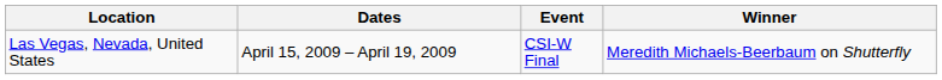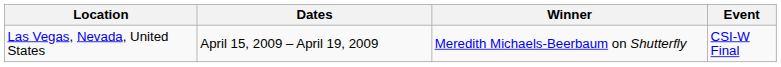 <table class="wikitable">
 <tr>
 <th width=225>Location</th>
 <th width=275>Dates</th>
+<th width=325>Winner</th>
 <th width=75>Event</th>
-<th width=325>Winner</th>
 </tr>
 <tr>
 <td> <a href='#'>Las Vegas</a>, <a href='#'>Nevada</a>, United States</td>
 <td>April 15, 2009 – April 19, 2009</td>
+<td> <a href='#'>Meredith Michaels-Beerbaum</a> on <em>Shutterfly</em></td>
 <td><a href='#'>CSI-W Final</a></td>
-<td> <a href='#'>Meredith Michaels-Beerbaum</a> on <em>Shutterfly</em></td>
 </tr>
 </table>
